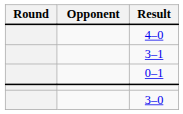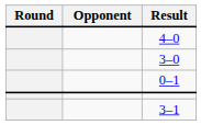 <table class="wikitable plainrowheaders" style="text-align:center;margin-left:1em;float:right;clear:right;min-width:226px">
 <tr>
 <th scope="col">Round</th>
 <th scope="col">Opponent</th>
 <th scope="col">Result</th>
 </tr>
 <tr style="border-top:2px solid black">
 <th scope="row" style="text-align:center"></th>
 <td align="left"></td>
 <td><a href='#'>4–0</a></td>
 </tr>
 <tr>
 <th scope="row" style="text-align:center"></th>
 <td align="left"></td>
-<td><a href='#'>3–1</a></td>
+<td><a href='#'>3–0</a></td>
 </tr>
 <tr>
 <th scope="row" style="text-align:center"></th>
 <td align="left"></td>
 <td><a href='#'>0–1</a></td>
 </tr>
 <tr style="border-top:2px solid black">
 <th scope="row" style="text-align:center"></th>
 <td align="left"></td>
 <td></td>
 </tr>
 <tr>
 <th scope="row" style="text-align:center"></th>
 <td align="left"></td>
-<td><a href='#'>3–0</a></td>
+<td><a href='#'>3–1</a></td>
 </tr>
 </table>
